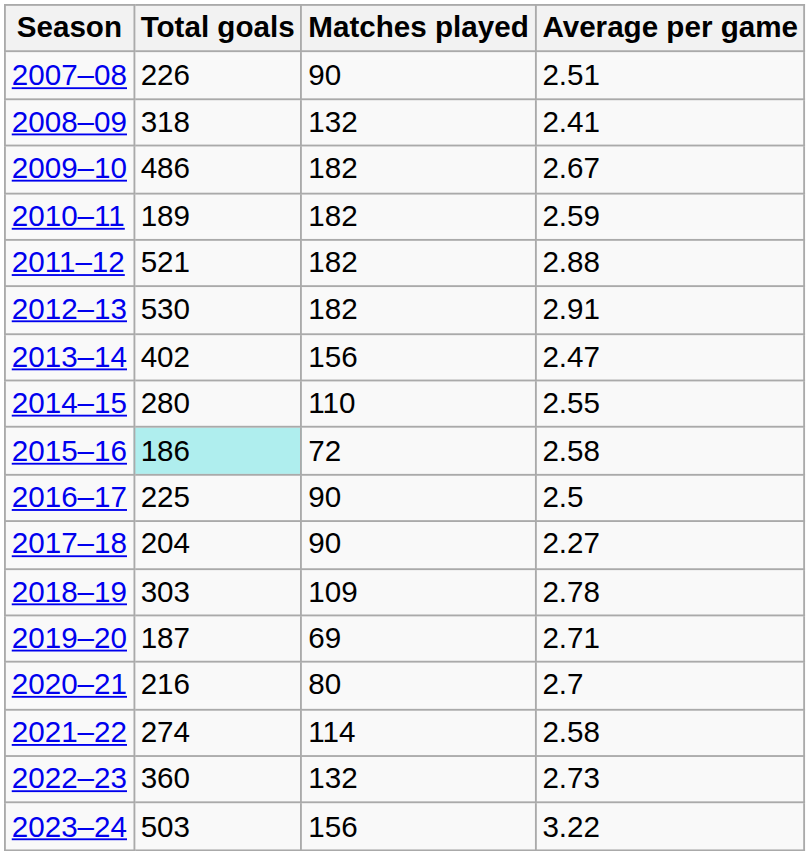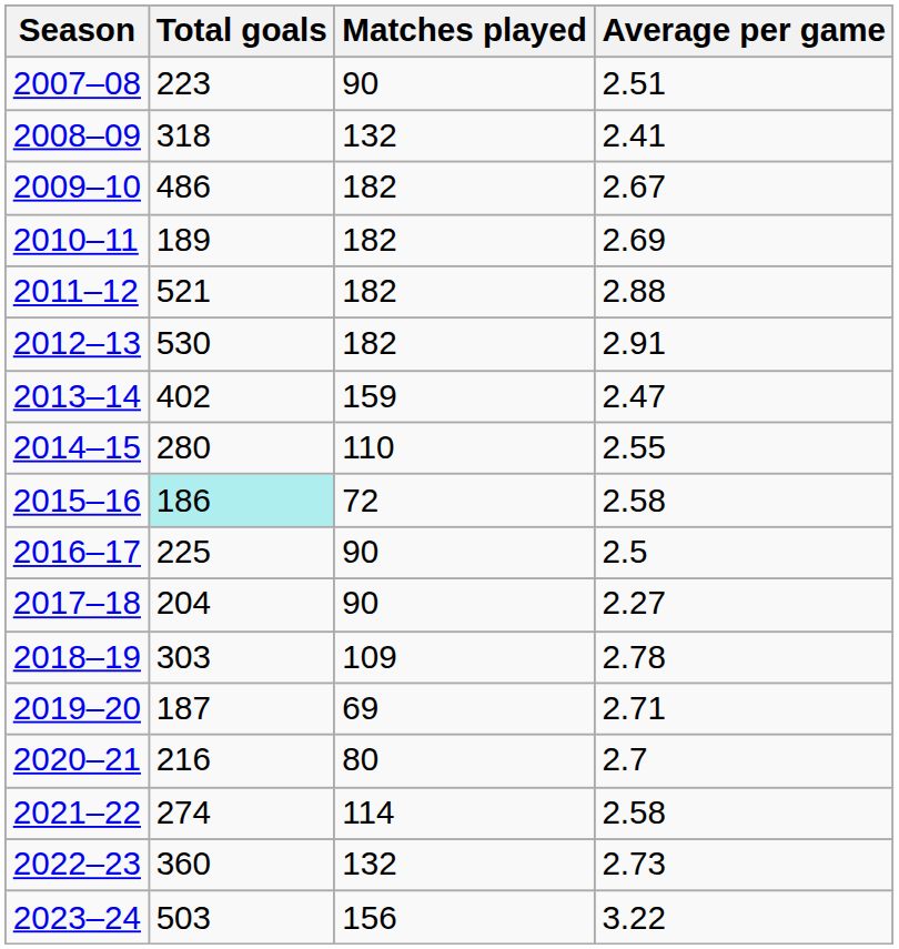 <table class="wikitable sortable">
 <tr>
 <th>Season</th>
 <th>Total goals</th>
 <th>Matches played</th>
 <th>Average per game</th>
 </tr>
 <tr>
 <td><a href='#'>2007–08</a></td>
-<td>226</td>
+<td>223</td>
 <td>90</td>
 <td>2.51</td>
 </tr>
 <tr>
 <td><a href='#'>2008–09</a></td>
 <td>318</td>
 <td>132</td>
 <td>2.41</td>
 </tr>
 <tr>
 <td><a href='#'>2009–10</a></td>
 <td>486</td>
 <td>182</td>
 <td>2.67</td>
 </tr>
 <tr>
 <td><a href='#'>2010–11</a></td>
 <td>189</td>
 <td>182</td>
-<td>2.59</td>
+<td>2.69</td>
 </tr>
 <tr>
 <td><a href='#'>2011–12</a></td>
 <td>521</td>
 <td>182</td>
 <td>2.88</td>
 </tr>
 <tr>
 <td><a href='#'>2012–13</a></td>
 <td>530</td>
 <td>182</td>
 <td>2.91</td>
 </tr>
 <tr>
 <td><a href='#'>2013–14</a></td>
 <td>402</td>
-<td>156</td>
+<td>159</td>
 <td>2.47</td>
 </tr>
 <tr>
 <td><a href='#'>2014–15</a></td>
 <td>280</td>
 <td>110</td>
 <td>2.55</td>
 </tr>
 <tr>
 <td><a href='#'>2015–16</a></td>
 <td style="background: paleturquoise;">186</td>
 <td>72</td>
 <td>2.58</td>
 </tr>
 <tr>
 <td><a href='#'>2016–17</a></td>
 <td>225</td>
 <td>90</td>
 <td>2.5</td>
 </tr>
 <tr>
 <td><a href='#'>2017–18</a></td>
 <td>204</td>
 <td>90</td>
 <td>2.27</td>
 </tr>
 <tr>
 <td><a href='#'>2018–19</a></td>
 <td>303</td>
 <td>109</td>
 <td>2.78</td>
 </tr>
 <tr>
 <td><a href='#'>2019–20</a></td>
 <td>187</td>
 <td>69</td>
 <td>2.71</td>
 </tr>
 <tr>
 <td><a href='#'>2020–21</a></td>
 <td>216</td>
 <td>80</td>
 <td>2.7</td>
 </tr>
 <tr>
 <td><a href='#'>2021–22</a></td>
 <td>274</td>
 <td>114</td>
 <td>2.58</td>
 </tr>
 <tr>
 <td><a href='#'>2022–23</a></td>
 <td>360</td>
 <td>132</td>
 <td>2.73</td>
 </tr>
 <tr>
 <td><a href='#'>2023–24</a></td>
 <td>503</td>
 <td>156</td>
 <td>3.22</td>
 </tr>
 </table>
